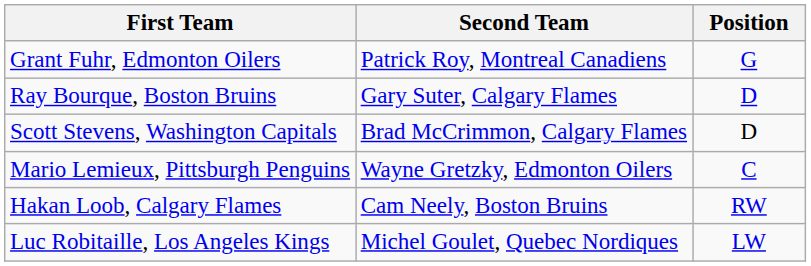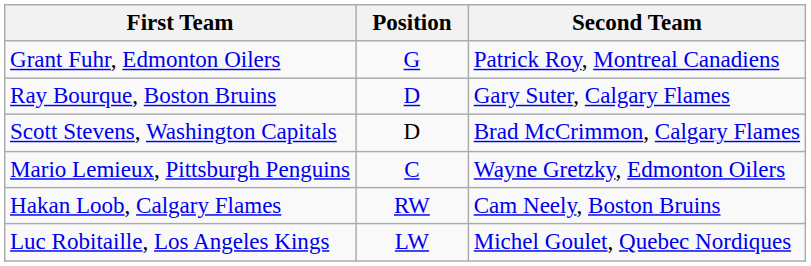 <table class="wikitable">
 <tr>
 <th>First Team</th>
+<th>  Position  </th>
 <th>Second Team</th>
-<th>  Position  </th>
 </tr>
 <tr>
 <td><a href='#'>Grant Fuhr</a>, <a href='#'>Edmonton Oilers</a></td>
+<td align=center><a href='#'>G</a></td>
 <td><a href='#'>Patrick Roy</a>, <a href='#'>Montreal Canadiens</a></td>
-<td align=center><a href='#'>G</a></td>
 </tr>
 <tr>
 <td><a href='#'>Ray Bourque</a>, <a href='#'>Boston Bruins</a></td>
+<td align=center><a href='#'>D</a></td>
 <td><a href='#'>Gary Suter</a>, <a href='#'>Calgary Flames</a></td>
-<td align=center><a href='#'>D</a></td>
 </tr>
 <tr>
 <td><a href='#'>Scott Stevens</a>, <a href='#'>Washington Capitals</a></td>
+<td align=center>D</td>
 <td><a href='#'>Brad McCrimmon</a>, <a href='#'>Calgary Flames</a></td>
-<td align=center>D</td>
 </tr>
 <tr>
 <td><a href='#'>Mario Lemieux</a>, <a href='#'>Pittsburgh Penguins</a></td>
+<td align=center><a href='#'>C</a></td>
 <td><a href='#'>Wayne Gretzky</a>, <a href='#'>Edmonton Oilers</a></td>
-<td align=center><a href='#'>C</a></td>
 </tr>
 <tr>
 <td><a href='#'>Hakan Loob</a>, <a href='#'>Calgary Flames</a></td>
+<td align=center><a href='#'>RW</a></td>
 <td><a href='#'>Cam Neely</a>, <a href='#'>Boston Bruins</a></td>
-<td align=center><a href='#'>RW</a></td>
 </tr>
 <tr>
 <td><a href='#'>Luc Robitaille</a>, <a href='#'>Los Angeles Kings</a></td>
+<td align=center><a href='#'>LW</a></td>
 <td><a href='#'>Michel Goulet</a>, <a href='#'>Quebec Nordiques</a></td>
-<td align=center><a href='#'>LW</a></td>
 </tr>
 </table>
